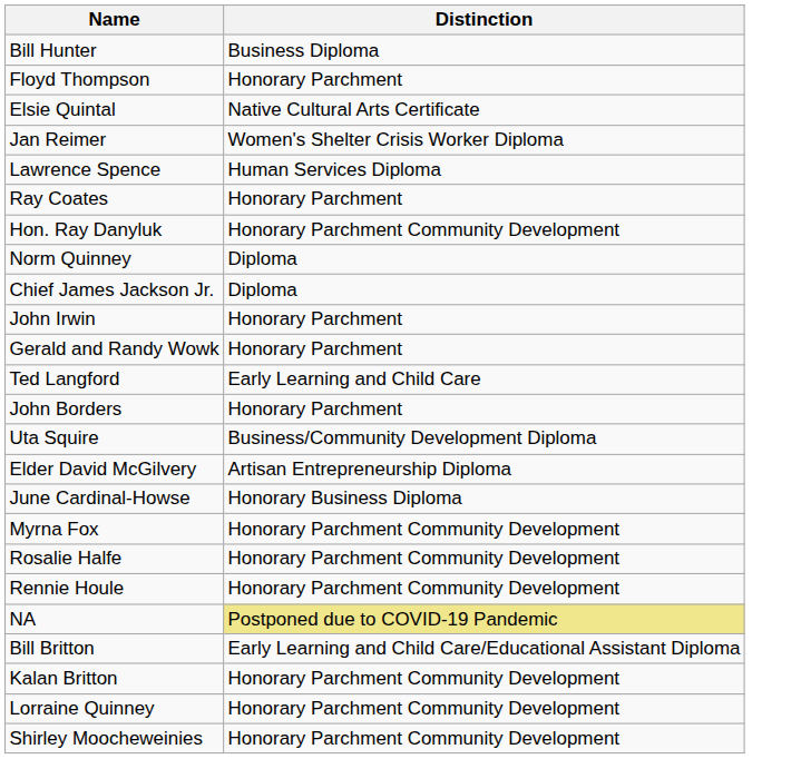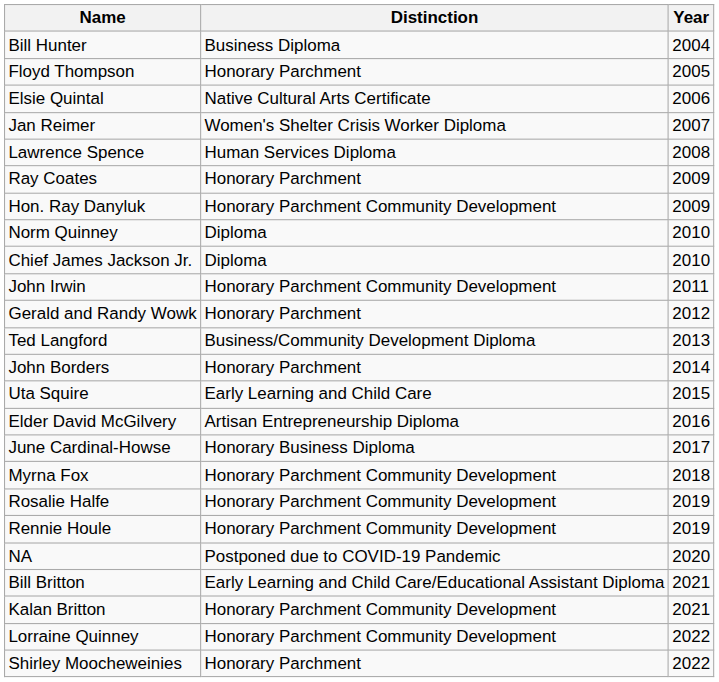 <table class="wikitable">
 <tr>
 <th>Name</th>
 <th>Distinction</th>
+<th>Year</th>
 </tr>
 <tr>
 <td>Bill Hunter</td>
 <td>Business Diploma</td>
+<td>2004</td>
 </tr>
 <tr>
 <td>Floyd Thompson</td>
 <td>Honorary Parchment</td>
+<td>2005</td>
 </tr>
 <tr>
 <td>Elsie Quintal</td>
 <td>Native Cultural Arts Certificate</td>
+<td>2006</td>
 </tr>
 <tr>
 <td>Jan Reimer</td>
 <td>Women's Shelter Crisis Worker Diploma</td>
+<td>2007</td>
 </tr>
 <tr>
 <td>Lawrence Spence</td>
 <td>Human Services Diploma</td>
+<td>2008</td>
 </tr>
 <tr>
 <td>Ray Coates</td>
 <td>Honorary Parchment</td>
+<td>2009</td>
 </tr>
 <tr>
 <td>Hon. Ray Danyluk</td>
 <td>Honorary Parchment Community Development</td>
+<td>2009</td>
 </tr>
 <tr>
 <td>Norm Quinney</td>
 <td>Diploma</td>
+<td>2010</td>
 </tr>
 <tr>
 <td>Chief James Jackson Jr.</td>
 <td>Diploma</td>
+<td>2010</td>
 </tr>
 <tr>
 <td>John Irwin</td>
-<td>Honorary Parchment</td>
+<td>Honorary Parchment Community Development</td>
+<td>2011</td>
 </tr>
 <tr>
 <td>Gerald and Randy Wowk</td>
 <td>Honorary Parchment</td>
+<td>2012</td>
 </tr>
 <tr>
 <td>Ted Langford</td>
-<td>Early Learning and Child Care</td>
+<td>Business/Community Development Diploma</td>
+<td>2013</td>
 </tr>
 <tr>
 <td>John Borders</td>
 <td>Honorary Parchment</td>
+<td>2014</td>
 </tr>
 <tr>
 <td>Uta Squire</td>
-<td>Business/Community Development Diploma</td>
+<td>Early Learning and Child Care</td>
+<td>2015</td>
 </tr>
 <tr>
 <td>Elder David McGilvery</td>
 <td>Artisan Entrepreneurship Diploma</td>
+<td>2016</td>
 </tr>
 <tr>
 <td>June Cardinal-Howse</td>
 <td>Honorary Business Diploma</td>
+<td>2017</td>
 </tr>
 <tr>
 <td>Myrna Fox</td>
 <td>Honorary Parchment Community Development</td>
+<td>2018</td>
 </tr>
 <tr>
 <td>Rosalie Halfe</td>
 <td>Honorary Parchment Community Development</td>
+<td>2019</td>
 </tr>
 <tr>
 <td>Rennie Houle</td>
 <td>Honorary Parchment Community Development</td>
+<td>2019</td>
 </tr>
 <tr>
 <td>NA</td>
-<td style="background: khaki;">Postponed due to COVID-19 Pandemic</td>
+<td>Postponed due to COVID-19 Pandemic</td>
+<td>2020</td>
 </tr>
 <tr>
 <td>Bill Britton</td>
 <td>Early Learning and Child Care/Educational Assistant Diploma</td>
+<td>2021</td>
 </tr>
 <tr>
 <td>Kalan Britton</td>
 <td>Honorary Parchment Community Development</td>
+<td>2021</td>
 </tr>
 <tr>
 <td>Lorraine Quinney</td>
 <td>Honorary Parchment Community Development</td>
+<td>2022</td>
 </tr>
 <tr>
 <td>Shirley Moocheweinies</td>
-<td>Honorary Parchment Community Development</td>
+<td>Honorary Parchment</td>
+<td>2022</td>
 </tr>
 </table>
